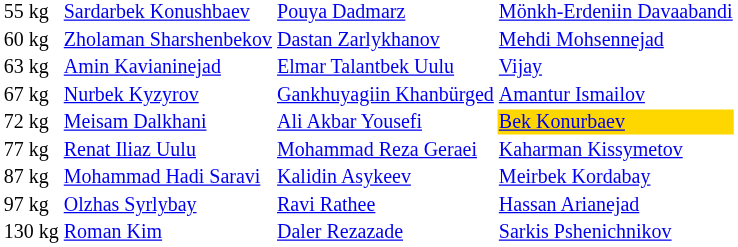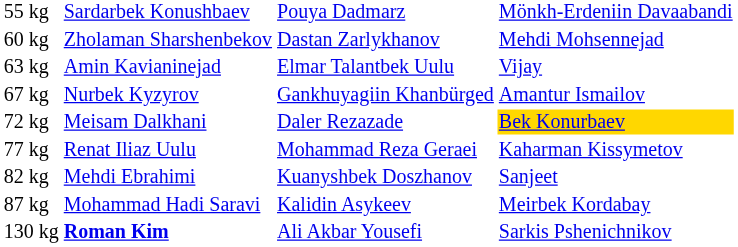 <table>
 <tr>
 <td>55 kg</td>
 <td> <a href='#'>Sardarbek Konushbaev</a></td>
 <td> <a href='#'>Pouya Dadmarz</a></td>
 <td> <a href='#'>Mönkh-Erdeniin Davaabandi</a></td>
 </tr>
 <tr>
 <td>60 kg</td>
 <td> <a href='#'>Zholaman Sharshenbekov</a></td>
 <td> <a href='#'>Dastan Zarlykhanov</a></td>
 <td> <a href='#'>Mehdi Mohsennejad</a></td>
 </tr>
 <tr>
 <td>63 kg</td>
 <td> <a href='#'>Amin Kavianinejad</a></td>
 <td> <a href='#'>Elmar Talantbek Uulu</a></td>
 <td> <a href='#'>Vijay</a></td>
 </tr>
 <tr>
 <td>67 kg</td>
 <td> <a href='#'>Nurbek Kyzyrov</a></td>
 <td> <a href='#'>Gankhuyagiin Khanbürged</a></td>
 <td> <a href='#'>Amantur Ismailov</a></td>
 </tr>
 <tr>
 <td>72 kg</td>
 <td> <a href='#'>Meisam Dalkhani</a></td>
-<td> <a href='#'>Ali Akbar Yousefi</a></td>
+<td> <a href='#'>Daler Rezazade</a></td>
 <td style="background: gold;"> <a href='#'>Bek Konurbaev</a></td>
 </tr>
 <tr>
 <td>77 kg</td>
 <td> <a href='#'>Renat Iliaz Uulu</a></td>
 <td> <a href='#'>Mohammad Reza Geraei</a></td>
 <td> <a href='#'>Kaharman Kissymetov</a></td>
 </tr>
 <tr>
+<td>82 kg</td>
+<td> <a href='#'>Mehdi Ebrahimi</a></td>
+<td> <a href='#'>Kuanyshbek Doszhanov</a></td>
+<td> <a href='#'>Sanjeet</a></td>
+</tr>
+<tr>
 <td>87 kg</td>
 <td> <a href='#'>Mohammad Hadi Saravi</a></td>
 <td> <a href='#'>Kalidin Asykeev</a></td>
 <td> <a href='#'>Meirbek Kordabay</a></td>
 </tr>
 <tr>
-<td>97 kg</td>
-<td> <a href='#'>Olzhas Syrlybay</a></td>
-<td> <a href='#'>Ravi Rathee</a></td>
-<td> <a href='#'>Hassan Arianejad</a></td>
-</tr>
-<tr>
 <td>130 kg</td>
-<td> <a href='#'>Roman Kim</a></td>
-<td> <a href='#'>Daler Rezazade</a></td>
+<td><strong> <a href='#'>Roman Kim</a></strong></td>
+<td> <a href='#'>Ali Akbar Yousefi</a></td>
 <td> <a href='#'>Sarkis Pshenichnikov</a></td>
 </tr>
 </table>
